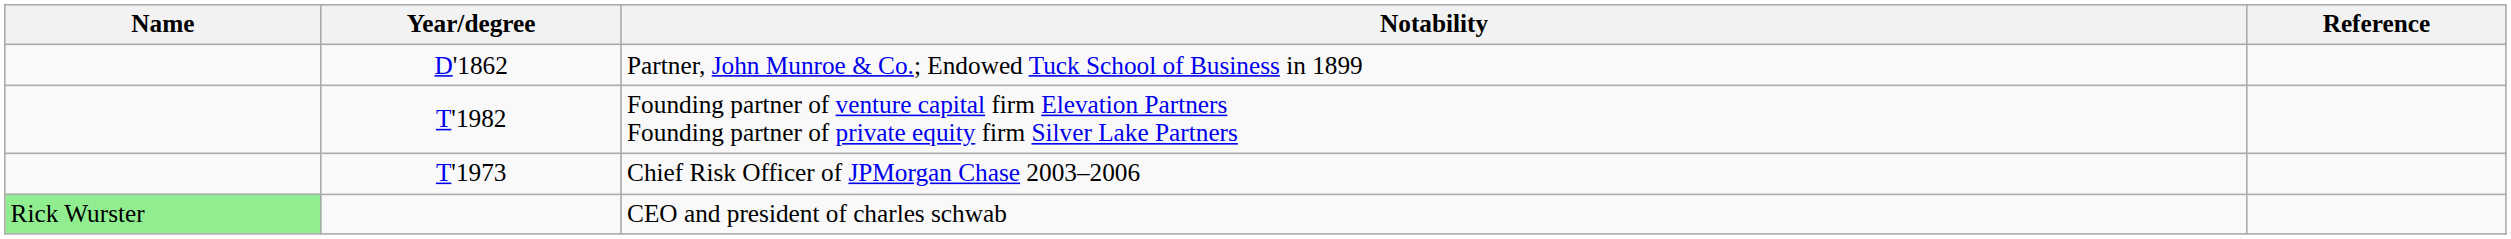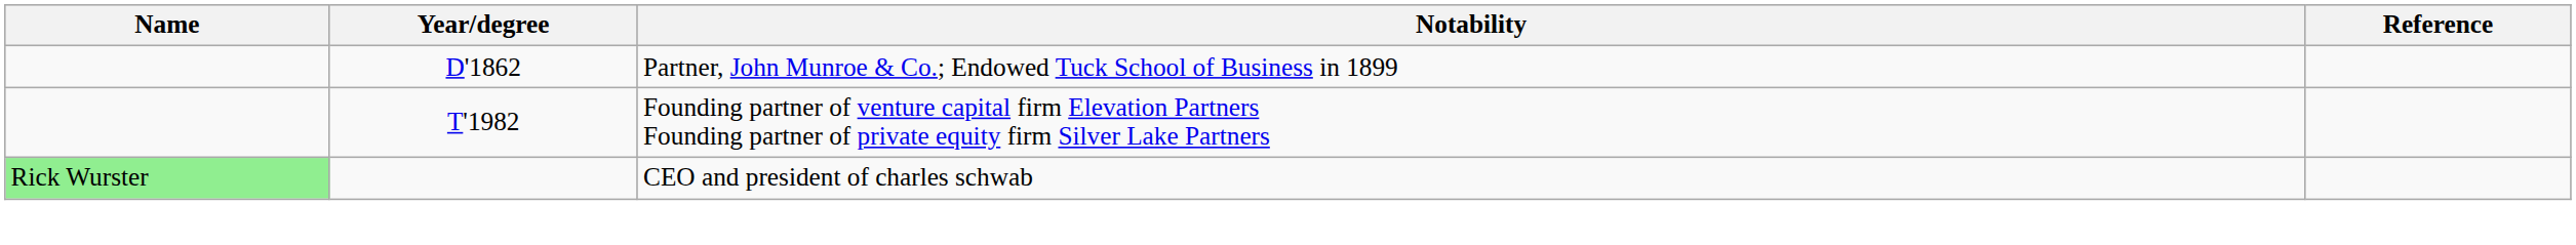 <table class="wikitable sortable" style="width:100%">
 <tr>
 <th style="width:*;">Name</th>
 <th style="width:12%;">Year/degree</th>
 <th style="width:65%;" class="unsortable">Notability</th>
 <th style="width:*;" class="unsortable">Reference</th>
 </tr>
 <tr>
 <td></td>
 <td style="text-align:center;"><a href='#'>D</a>'1862</td>
 <td>Partner, <a href='#'>John Munroe & Co.</a>; Endowed <a href='#'>Tuck School of Business</a> in 1899</td>
 <td style="text-align:center;"></td>
 </tr>
 <tr>
 <td></td>
 <td style="text-align:center;"><a href='#'>T</a>'1982</td>
 <td>Founding partner of <a href='#'>venture capital</a> firm <a href='#'>Elevation Partners</a><br>Founding partner of <a href='#'>private equity</a> firm <a href='#'>Silver Lake Partners</a></td>
 <td style="text-align:center;"></td>
 </tr>
 <tr>
-<td></td>
-<td style="text-align:center;"><a href='#'>T</a>'1973</td>
-<td>Chief Risk Officer of <a href='#'>JPMorgan Chase</a> 2003–2006</td>
-<td style="text-align:center;"></td>
-</tr>
-<tr>
 <td style="background: lightgreen;">Rick Wurster</td>
 <td></td>
 <td>CEO and president of charles schwab</td>
 </tr>
 </table>
